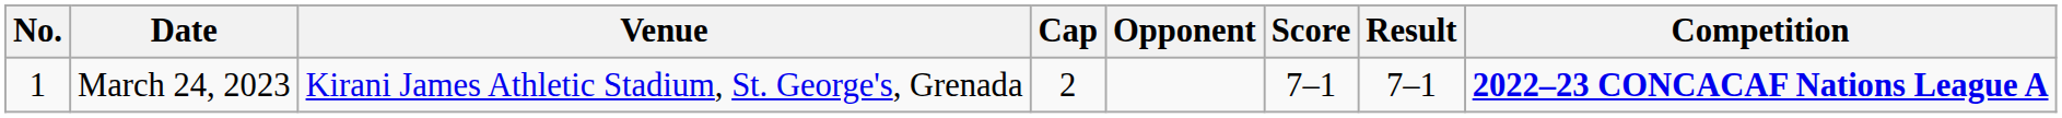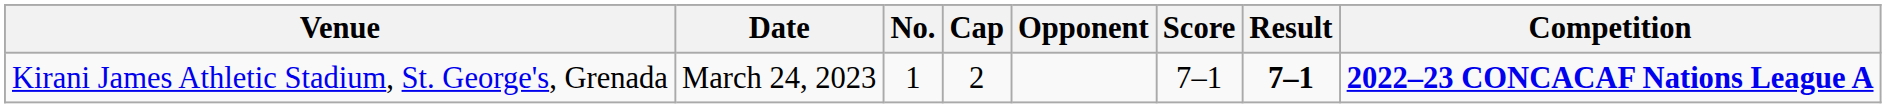 <table class="wikitable sortable">
 <tr>
+<th scope="col">Venue</th>
+<th scope="col">Date</th>
 <th scope="col">No.</th>
-<th scope="col">Date</th>
-<th scope="col">Venue</th>
 <th scope="col">Cap</th>
 <th scope="col">Opponent</th>
 <th scope="col">Score</th>
 <th scope="col">Result</th>
 <th scope="col">Competition</th>
 </tr>
 <tr>
+<td><a href='#'>Kirani James Athletic Stadium</a>, <a href='#'>St. George's</a>, Grenada</td>
+<td>March 24, 2023</td>
 <td align="center">1</td>
-<td>March 24, 2023</td>
-<td><a href='#'>Kirani James Athletic Stadium</a>, <a href='#'>St. George's</a>, Grenada</td>
 <td align="center">2</td>
 <td></td>
 <td align="center">7–1</td>
-<td align="center">7–1</td>
+<td align="center"><strong>7–1</strong></td>
 <td><strong><a href='#'>2022–23 CONCACAF Nations League A</a></strong></td>
 </tr>
 </table>
